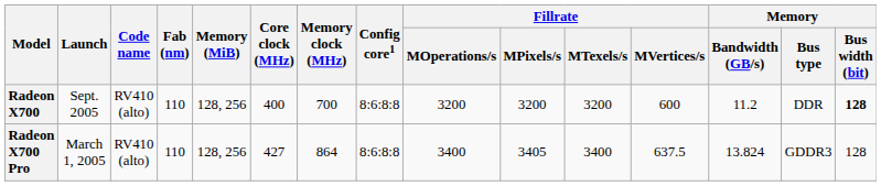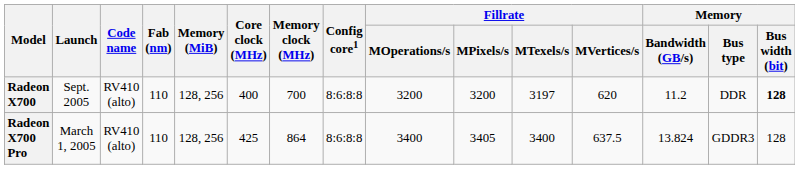 <table class="wikitable" style="font-size: 85%; text-align: center">
 <tr>
 <th rowspan=2>Model</th>
 <th rowspan=2>Launch</th>
 <th rowspan=2><a href='#'>Code name</a></th>
 <th rowspan=2>Fab (<a href='#'>nm</a>)</th>
 <th rowspan=2>Memory (<a href='#'>MiB</a>)</th>
 <th rowspan=2>Core clock (<a href='#'>MHz</a>)</th>
 <th rowspan=2>Memory clock (<a href='#'>MHz</a>)</th>
 <th rowspan=2>Config core<sup>1</sup></th>
 <th colspan=4><a href='#'>Fillrate</a></th>
 <th colspan=3>Memory</th>
 </tr>
 <tr>
 <th>MOperations/s</th>
 <th>MPixels/s</th>
 <th>MTexels/s</th>
 <th>MVertices/s</th>
 <th>Bandwidth (<a href='#'>GB</a>/s)</th>
 <th>Bus type</th>
 <th>Bus width (<a href='#'>bit</a>)</th>
 </tr>
 <tr>
 <th style="text-align:left">Radeon X700</th>
 <td>Sept. 2005</td>
 <td>RV410 (alto)</td>
 <td>110</td>
 <td>128, 256</td>
 <td>400</td>
 <td>700</td>
 <td>8:6:8:8</td>
 <td>3200</td>
 <td>3200</td>
-<td>3200</td>
-<td>600</td>
+<td>3197</td>
+<td>620</td>
 <td>11.2</td>
 <td>DDR</td>
 <td><strong>128</strong></td>
 </tr>
 <tr>
 <th style="text-align:left">Radeon X700 Pro</th>
 <td>March 1, 2005</td>
 <td>RV410 (alto)</td>
 <td>110</td>
 <td>128, 256</td>
-<td>427</td>
+<td>425</td>
 <td>864</td>
 <td>8:6:8:8</td>
 <td>3400</td>
 <td>3405</td>
 <td>3400</td>
 <td>637.5</td>
 <td>13.824</td>
 <td>GDDR3</td>
 <td>128</td>
 </tr>
 </table>
